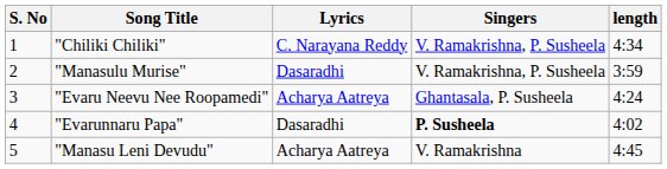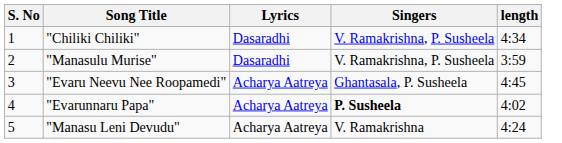 <table class="wikitable">
 <tr>
 <th>S. No</th>
 <th>Song Title</th>
 <th>Lyrics</th>
 <th>Singers</th>
 <th>length</th>
 </tr>
 <tr>
 <td>1</td>
 <td>"Chiliki Chiliki"</td>
-<td><a href='#'>C. Narayana Reddy</a></td>
+<td><a href='#'>Dasaradhi</a></td>
 <td><a href='#'>V. Ramakrishna</a>, <a href='#'>P. Susheela</a></td>
 <td>4:34</td>
 </tr>
 <tr>
 <td>2</td>
 <td>"Manasulu Murise"</td>
 <td><a href='#'>Dasaradhi</a></td>
 <td>V. Ramakrishna, P. Susheela</td>
 <td>3:59</td>
 </tr>
 <tr>
 <td>3</td>
 <td>"Evaru Neevu Nee Roopamedi"</td>
 <td><a href='#'>Acharya Aatreya</a></td>
 <td><a href='#'>Ghantasala</a>, P. Susheela</td>
-<td>4:24</td>
+<td>4:45</td>
 </tr>
 <tr>
 <td>4</td>
 <td>"Evarunnaru Papa"</td>
-<td>Dasaradhi</td>
+<td><a href='#'>Acharya Aatreya</a></td>
 <td><strong>P. Susheela</strong></td>
 <td>4:02</td>
 </tr>
 <tr>
 <td>5</td>
 <td>"Manasu Leni Devudu"</td>
 <td>Acharya Aatreya</td>
 <td>V. Ramakrishna</td>
-<td>4:45</td>
+<td>4:24</td>
 </tr>
 </table>
